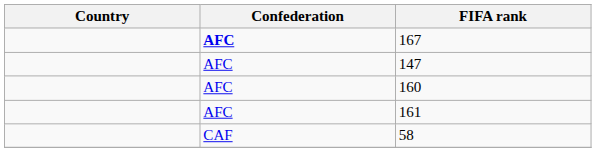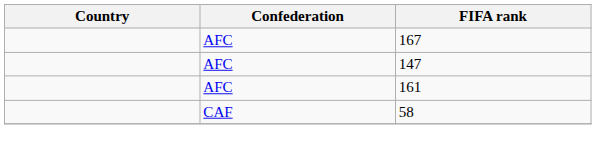 <table class="wikitable sortable">
 <tr>
 <th width=17%>Country</th>
 <th width=17%>Confederation</th>
 <th width=17%>FIFA rank</th>
 </tr>
 <tr>
 <td></td>
-<td><strong><a href='#'>AFC</a></strong></td>
+<td><a href='#'>AFC</a></td>
 <td>167</td>
 </tr>
 <tr>
 <td></td>
 <td><a href='#'>AFC</a></td>
 <td>147</td>
-</tr>
-<tr>
-<td></td>
-<td><a href='#'>AFC</a></td>
-<td>160</td>
 </tr>
 <tr>
 <td></td>
 <td><a href='#'>AFC</a></td>
 <td>161</td>
 </tr>
 <tr>
 <td></td>
 <td><a href='#'>CAF</a></td>
 <td>58</td>
 </tr>
 <tr>
 </tr>
 </table>
